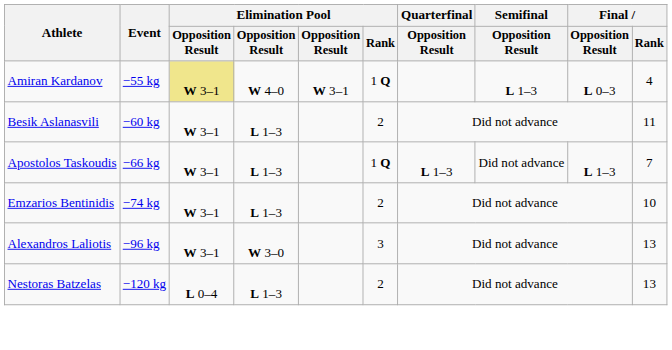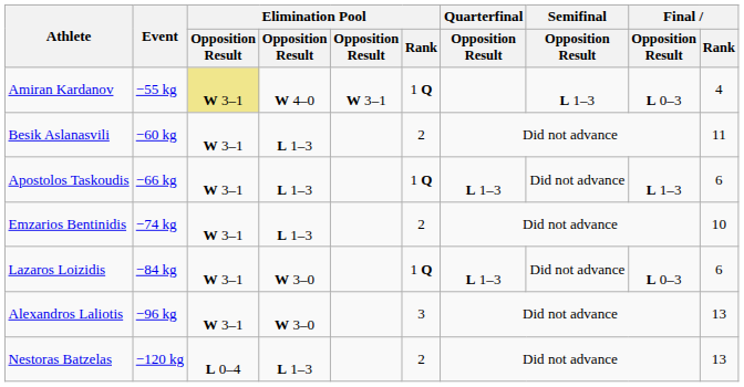 <table class="wikitable" style="font-size:90%">
 <tr>
 <th rowspan="2">Athlete</th>
 <th rowspan="2">Event</th>
 <th colspan=4>Elimination Pool</th>
 <th>Quarterfinal</th>
 <th>Semifinal</th>
 <th colspan=2>Final / </th>
 </tr>
 <tr style="font-size: 95%">
 <th>Opposition<br>Result</th>
 <th>Opposition<br>Result</th>
 <th>Opposition<br>Result</th>
 <th>Rank</th>
 <th>Opposition<br>Result</th>
 <th>Opposition<br>Result</th>
 <th>Opposition<br>Result</th>
 <th>Rank</th>
 </tr>
 <tr align=center>
 <td align=left><a href='#'>Amiran Kardanov</a></td>
 <td align=left><a href='#'>−55 kg</a></td>
 <td style="background: khaki;"><br><strong>W</strong> 3–1 <sup></sup></td>
 <td><br><strong>W</strong> 4–0 <sup></sup></td>
 <td><br><strong>W</strong> 3–1 <sup></sup></td>
 <td>1 <strong>Q</strong></td>
 <td></td>
 <td><br><strong>L</strong> 1–3 <sup></sup></td>
 <td><br><strong>L</strong> 0–3 <sup></sup></td>
 <td>4</td>
 </tr>
 <tr align=center>
 <td align=left><a href='#'>Besik Aslanasvili</a></td>
 <td align=left><a href='#'>−60 kg</a></td>
 <td><br><strong>W</strong> 3–1 <sup></sup></td>
 <td><br><strong>L</strong> 1–3 <sup></sup></td>
 <td></td>
 <td>2</td>
 <td colspan=3>Did not advance</td>
 <td>11</td>
 </tr>
 <tr align=center>
 <td align=left><a href='#'>Apostolos Taskoudis</a></td>
 <td align=left><a href='#'>−66 kg</a></td>
 <td><br><strong>W</strong> 3–1 <sup></sup></td>
 <td><br><strong>L</strong> 1–3 <sup></sup></td>
 <td></td>
 <td>1 <strong>Q</strong></td>
 <td><br><strong>L</strong> 1–3 <sup></sup></td>
 <td>Did not advance</td>
 <td><br><strong>L</strong> 1–3 <sup></sup></td>
-<td>7</td>
+<td>6</td>
 </tr>
 <tr align=center>
 <td align=left><a href='#'>Emzarios Bentinidis</a></td>
 <td align=left><a href='#'>−74 kg</a></td>
 <td><br><strong>W</strong> 3–1 <sup></sup></td>
 <td><br><strong>L</strong> 1–3 <sup></sup></td>
 <td></td>
 <td>2</td>
 <td colspan=3>Did not advance</td>
 <td>10</td>
+</tr>
+<tr align=center>
+<td align=left><a href='#'>Lazaros Loizidis</a></td>
+<td align=left><a href='#'>−84 kg</a></td>
+<td><br><strong>W</strong> 3–1 <sup></sup></td>
+<td><br><strong>W</strong> 3–0 <sup></sup></td>
+<td></td>
+<td>1 <strong>Q</strong></td>
+<td><br><strong>L</strong> 1–3 <sup></sup></td>
+<td>Did not advance</td>
+<td><br><strong>L</strong> 0–3 <sup></sup></td>
+<td>6</td>
 </tr>
 <tr align=center>
 <td align=left><a href='#'>Alexandros Laliotis</a></td>
 <td align=left><a href='#'>−96 kg</a></td>
 <td><br><strong>W</strong> 3–1 <sup></sup></td>
 <td><br><strong>W</strong> 3–0 <sup></sup></td>
 <td></td>
 <td>3</td>
 <td colspan=3>Did not advance</td>
 <td>13</td>
 </tr>
 <tr align=center>
 <td align=left><a href='#'>Nestoras Batzelas</a></td>
 <td align=left><a href='#'>−120 kg</a></td>
 <td><br><strong>L</strong> 0–4 <sup></sup></td>
 <td><br><strong>L</strong> 1–3 <sup></sup></td>
 <td></td>
 <td>2</td>
 <td colspan=3>Did not advance</td>
 <td>13</td>
 </tr>
 </table>
